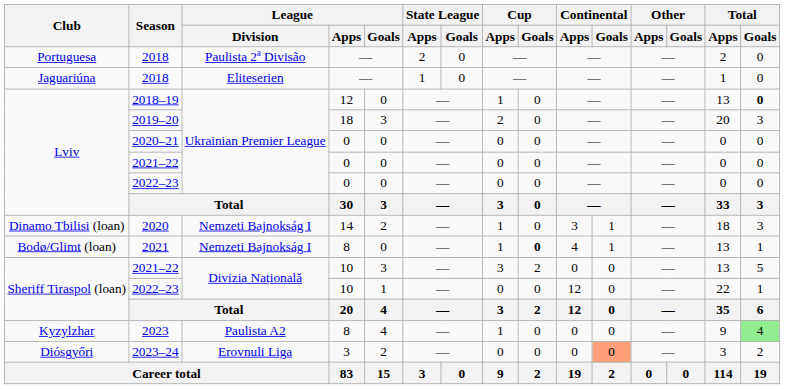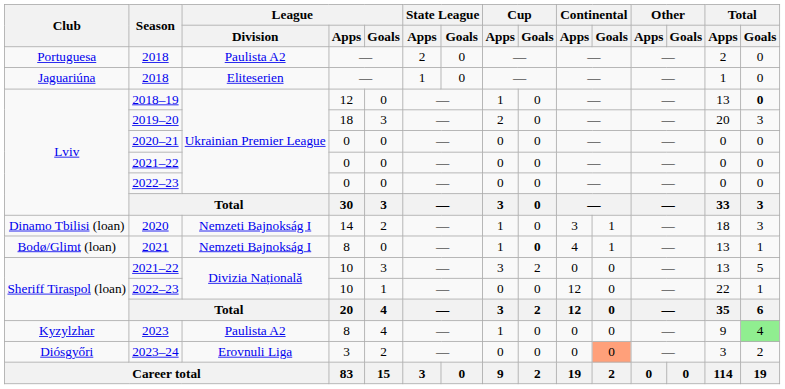 <table class="wikitable" style="text-align:center">
 <tr>
 <th rowspan="2">Club</th>
 <th rowspan="2">Season</th>
 <th colspan="3">League</th>
 <th colspan="2">State League</th>
 <th colspan="2">Cup</th>
 <th colspan="2">Continental</th>
 <th colspan="2">Other</th>
 <th colspan="2">Total</th>
 </tr>
 <tr>
 <th>Division</th>
 <th>Apps</th>
 <th>Goals</th>
 <th>Apps</th>
 <th>Goals</th>
 <th>Apps</th>
 <th>Goals</th>
 <th>Apps</th>
 <th>Goals</th>
 <th>Apps</th>
 <th>Goals</th>
 <th>Apps</th>
 <th>Goals</th>
 </tr>
 <tr>
 <td><a href='#'>Portuguesa</a></td>
 <td><a href='#'>2018</a></td>
-<td><a href='#'>Paulista 2ª Divisão</a></td>
+<td><a href='#'>Paulista A2</a></td>
 <td colspan="2">—</td>
 <td>2</td>
 <td>0</td>
 <td colspan="2">—</td>
 <td colspan="2">—</td>
 <td colspan="2">—</td>
 <td>2</td>
 <td>0</td>
 </tr>
 <tr>
 <td><a href='#'>Jaguariúna</a></td>
 <td><a href='#'>2018</a></td>
 <td><a href='#'>Eliteserien</a></td>
 <td colspan="2">—</td>
 <td>1</td>
 <td>0</td>
 <td colspan="2">—</td>
 <td colspan="2">—</td>
 <td colspan="2">—</td>
 <td>1</td>
 <td>0</td>
 </tr>
 <tr>
 <td rowspan="6"><a href='#'>Lviv</a></td>
 <td><a href='#'>2018–19</a></td>
 <td rowspan="5"><a href='#'>Ukrainian Premier League</a></td>
 <td>12</td>
 <td>0</td>
 <td colspan="2">—</td>
 <td>1</td>
 <td>0</td>
 <td colspan="2">—</td>
 <td colspan="2">—</td>
 <td>13</td>
 <td><strong>0</strong></td>
 </tr>
 <tr>
 <td><a href='#'>2019–20</a></td>
 <td>18</td>
 <td>3</td>
 <td colspan="2">—</td>
 <td>2</td>
 <td>0</td>
 <td colspan="2">—</td>
 <td colspan="2">—</td>
 <td>20</td>
 <td>3</td>
 </tr>
 <tr>
 <td><a href='#'>2020–21</a></td>
 <td>0</td>
 <td>0</td>
 <td colspan="2">—</td>
 <td>0</td>
 <td>0</td>
 <td colspan="2">—</td>
 <td colspan="2">—</td>
 <td>0</td>
 <td>0</td>
 </tr>
 <tr>
 <td><a href='#'>2021–22</a></td>
 <td>0</td>
 <td>0</td>
 <td colspan="2">—</td>
 <td>0</td>
 <td>0</td>
 <td colspan="2">—</td>
 <td colspan="2">—</td>
 <td>0</td>
 <td>0</td>
 </tr>
 <tr>
 <td><a href='#'>2022–23</a></td>
 <td>0</td>
 <td>0</td>
 <td colspan="2">—</td>
 <td>0</td>
 <td>0</td>
 <td colspan="2">—</td>
 <td colspan="2">—</td>
 <td>0</td>
 <td>0</td>
 </tr>
 <tr>
 <th colspan="2">Total</th>
 <th>30</th>
 <th>3</th>
 <th colspan="2">—</th>
 <th>3</th>
 <th>0</th>
 <th colspan="2">—</th>
 <th colspan="2">—</th>
 <th>33</th>
 <th>3</th>
 </tr>
 <tr>
 <td><a href='#'>Dinamo Tbilisi</a> (loan)</td>
 <td><a href='#'>2020</a></td>
 <td><a href='#'>Nemzeti Bajnokság I</a></td>
 <td>14</td>
 <td>2</td>
 <td colspan="2">—</td>
 <td>1</td>
 <td>0</td>
 <td>3</td>
 <td>1</td>
 <td colspan="2">—</td>
 <td>18</td>
 <td>3</td>
 </tr>
 <tr>
 <td><a href='#'>Bodø/Glimt</a> (loan)</td>
 <td><a href='#'>2021</a></td>
 <td><a href='#'>Nemzeti Bajnokság I</a></td>
 <td>8</td>
 <td>0</td>
 <td colspan="2">—</td>
 <td>1</td>
 <td><strong>0</strong></td>
 <td>4</td>
 <td>1</td>
 <td colspan="2">—</td>
 <td>13</td>
 <td>1</td>
 </tr>
 <tr>
 <td rowspan="3"><a href='#'>Sheriff Tiraspol</a> (loan)</td>
 <td><a href='#'>2021–22</a></td>
 <td rowspan="2"><a href='#'>Divizia Națională</a></td>
 <td>10</td>
 <td>3</td>
 <td colspan="2">—</td>
 <td>3</td>
 <td>2</td>
 <td>0</td>
 <td>0</td>
 <td colspan="2">—</td>
 <td>13</td>
 <td>5</td>
 </tr>
 <tr>
 <td><a href='#'>2022–23</a></td>
 <td>10</td>
 <td>1</td>
 <td colspan="2">—</td>
 <td>0</td>
 <td>0</td>
 <td>12</td>
 <td>0</td>
 <td colspan="2">—</td>
 <td>22</td>
 <td>1</td>
 </tr>
 <tr>
 <th colspan="2">Total</th>
 <th>20</th>
 <th>4</th>
 <th colspan="2">—</th>
 <th>3</th>
 <th>2</th>
 <th>12</th>
 <th>0</th>
 <th colspan="2">—</th>
 <th>35</th>
 <th>6</th>
 </tr>
 <tr>
 <td><a href='#'>Kyzylzhar</a></td>
 <td><a href='#'>2023</a></td>
 <td><a href='#'>Paulista A2</a></td>
 <td>8</td>
 <td>4</td>
 <td colspan="2">—</td>
 <td>1</td>
 <td>0</td>
 <td>0</td>
 <td>0</td>
 <td colspan="2">—</td>
 <td>9</td>
 <td style="background: lightgreen;">4</td>
 </tr>
 <tr>
 <td><a href='#'>Diósgyőri</a></td>
 <td><a href='#'>2023–24</a></td>
 <td><a href='#'>Erovnuli Liga</a></td>
 <td>3</td>
 <td>2</td>
 <td colspan="2">—</td>
 <td>0</td>
 <td>0</td>
 <td>0</td>
 <td style="background: lightsalmon;">0</td>
 <td colspan="2">—</td>
 <td>3</td>
 <td>2</td>
 </tr>
 <tr>
 <th colspan="3">Career total</th>
 <th>83</th>
 <th>15</th>
 <th>3</th>
 <th>0</th>
 <th>9</th>
 <th>2</th>
 <th>19</th>
 <th>2</th>
 <th>0</th>
 <th>0</th>
 <th>114</th>
 <th>19</th>
 </tr>
 </table>
